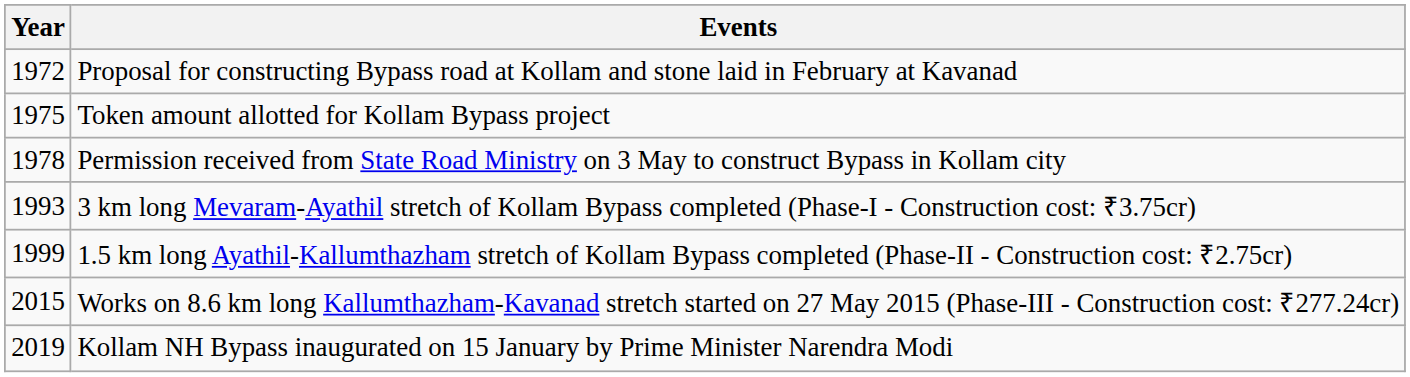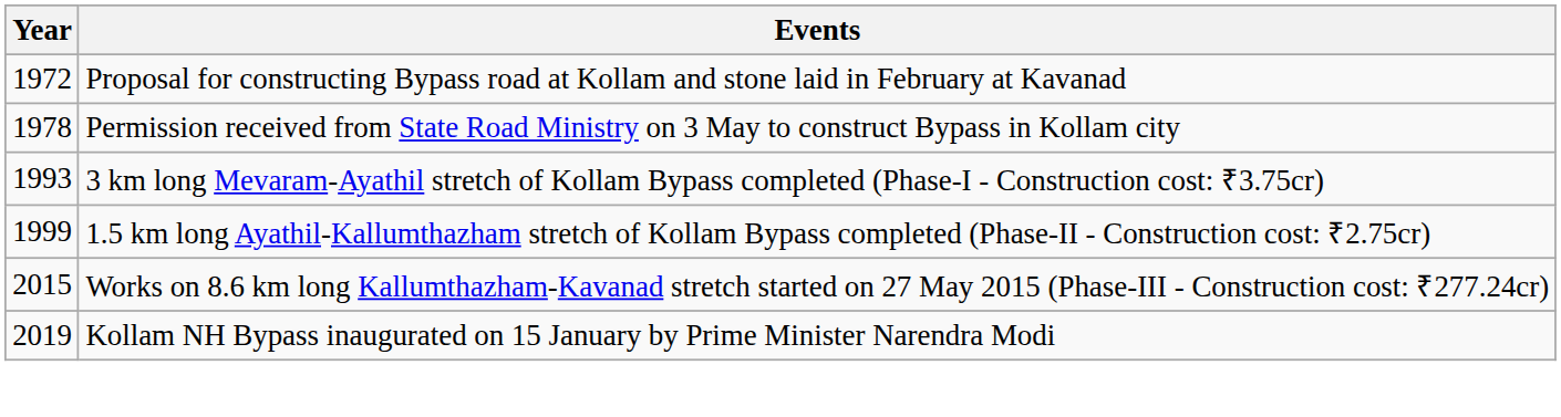 <table class="wikitable" style="font-size: 95%;">
 <tr>
 <th>Year</th>
 <th>Events</th>
 </tr>
 <tr>
 <td>1972</td>
 <td>Proposal for constructing Bypass road at Kollam and stone laid in February at Kavanad</td>
-</tr>
-<tr>
-<td>1975</td>
-<td>Token amount allotted for Kollam Bypass project</td>
 </tr>
 <tr>
 <td>1978</td>
 <td>Permission received from <a href='#'>State Road Ministry</a> on 3 May to construct Bypass in Kollam city</td>
 </tr>
 <tr>
 <td>1993</td>
 <td>3 km long <a href='#'>Mevaram</a>-<a href='#'>Ayathil</a> stretch of Kollam Bypass completed (Phase-I - Construction cost: ₹3.75cr)</td>
 </tr>
 <tr>
 <td>1999</td>
 <td>1.5 km long <a href='#'>Ayathil</a>-<a href='#'>Kallumthazham</a> stretch of Kollam Bypass completed (Phase-II - Construction cost: ₹2.75cr)</td>
 </tr>
 <tr>
 <td>2015</td>
 <td>Works on 8.6 km long <a href='#'>Kallumthazham</a>-<a href='#'>Kavanad</a> stretch started on 27 May 2015 (Phase-III - Construction cost: ₹277.24cr)</td>
 </tr>
 <tr>
 <td>2019</td>
 <td>Kollam NH Bypass inaugurated on 15 January by Prime Minister Narendra Modi</td>
 </tr>
 </table>
